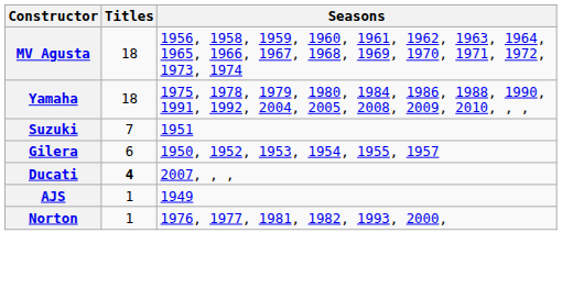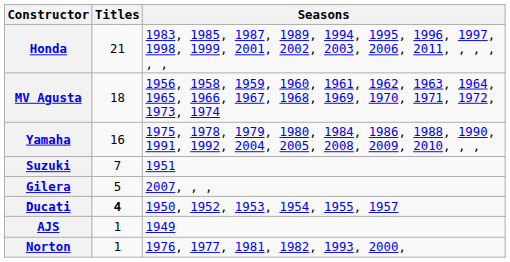 <table class="sortable plainrowheaders wikitable">
 <tr>
 <th scope="col">Constructor</th>
 <th scope="col">Titles</th>
 <th scope="col" width=375>Seasons</th>
+</tr>
+<tr>
+<th scope="row"> <strong><a href='#'>Honda</a></strong></th>
+<td align="center">21</td>
+<td><a href='#'>1983</a>, <a href='#'>1985</a>, <a href='#'>1987</a>, <a href='#'>1989</a>, <a href='#'>1994</a>, <a href='#'>1995</a>, <a href='#'>1996</a>, <a href='#'>1997</a>, <a href='#'>1998</a>, <a href='#'>1999</a>, <a href='#'>2001</a>, <a href='#'>2002</a>, <a href='#'>2003</a>, <a href='#'>2006</a>, <a href='#'>2011</a>, , , , , , </td>
 </tr>
 <tr>
 <th scope="row"> <a href='#'>MV Agusta</a></th>
 <td align="center">18</td>
 <td><a href='#'>1956</a>, <a href='#'>1958</a>, <a href='#'>1959</a>, <a href='#'>1960</a>, <a href='#'>1961</a>, <a href='#'>1962</a>, <a href='#'>1963</a>, <a href='#'>1964</a>, <a href='#'>1965</a>, <a href='#'>1966</a>, <a href='#'>1967</a>, <a href='#'>1968</a>, <a href='#'>1969</a>, <a href='#'>1970</a>, <a href='#'>1971</a>, <a href='#'>1972</a>, <a href='#'>1973</a>, <a href='#'>1974</a></td>
 </tr>
 <tr>
 <th scope="row"> <strong><a href='#'>Yamaha</a></strong></th>
-<td align="center">18</td>
+<td align="center">16</td>
 <td><a href='#'>1975</a>, <a href='#'>1978</a>, <a href='#'>1979</a>, <a href='#'>1980</a>, <a href='#'>1984</a>, <a href='#'>1986</a>, <a href='#'>1988</a>, <a href='#'>1990</a>, <a href='#'>1991</a>, <a href='#'>1992</a>, <a href='#'>2004</a>, <a href='#'>2005</a>, <a href='#'>2008</a>, <a href='#'>2009</a>, <a href='#'>2010</a>, , , </td>
 </tr>
 <tr>
 <th scope="row"> <a href='#'>Suzuki</a></th>
 <td align="center">7</td>
 <td><a href='#'>1951</a></td>
 </tr>
 <tr>
 <th scope="row"> <a href='#'>Gilera</a></th>
-<td align="center">6</td>
-<td><a href='#'>1950</a>, <a href='#'>1952</a>, <a href='#'>1953</a>, <a href='#'>1954</a>, <a href='#'>1955</a>, <a href='#'>1957</a></td>
+<td align="center">5</td>
+<td><a href='#'>2007</a>, , , </td>
 </tr>
 <tr>
 <th scope="row"> <strong><a href='#'>Ducati</a></strong></th>
 <td align="center"><strong>4</strong></td>
-<td><a href='#'>2007</a>, , , </td>
+<td><a href='#'>1950</a>, <a href='#'>1952</a>, <a href='#'>1953</a>, <a href='#'>1954</a>, <a href='#'>1955</a>, <a href='#'>1957</a></td>
 </tr>
 <tr>
 <th scope="row"> <a href='#'>AJS</a></th>
 <td align="center">1</td>
 <td><a href='#'>1949</a></td>
 </tr>
 <tr>
 <th scope="row"> <a href='#'>Norton</a></th>
 <td align=center>1</td>
 <td><a href='#'>1976</a>, <a href='#'>1977</a>, <a href='#'>1981</a>, <a href='#'>1982</a>, <a href='#'>1993</a>, <a href='#'>2000</a>, </td>
 </tr>
 </table>
